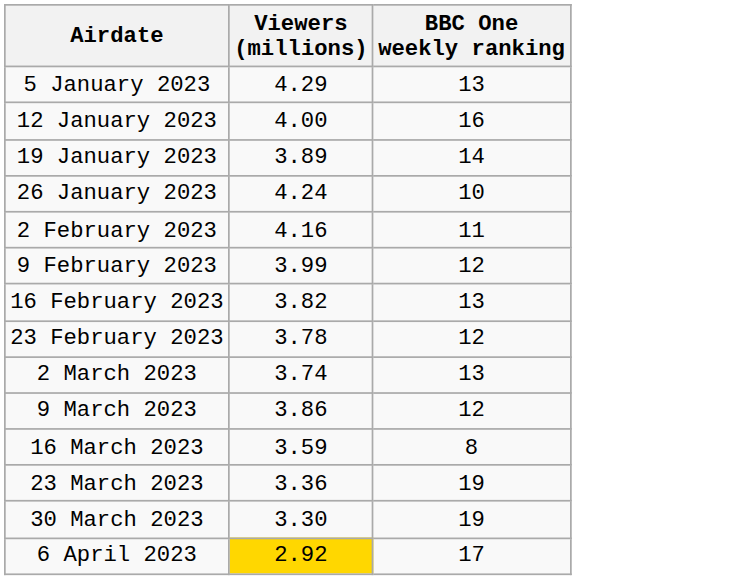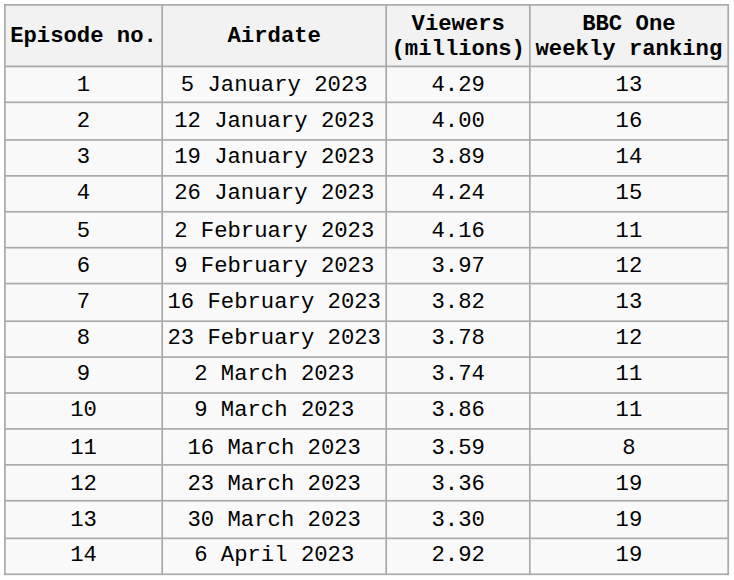 <table class="wikitable" style="text-align:center;">
 <tr>
+<th>Episode no.</th>
 <th>Airdate</th>
 <th>Viewers<br>(millions)</th>
 <th>BBC One<br>weekly ranking</th>
 </tr>
 <tr>
+<td>1</td>
 <td>5 January 2023</td>
 <td>4.29</td>
 <td>13</td>
 </tr>
 <tr>
+<td>2</td>
 <td>12 January 2023</td>
 <td>4.00</td>
 <td>16</td>
 </tr>
 <tr>
+<td>3</td>
 <td>19 January 2023</td>
 <td>3.89</td>
 <td>14</td>
 </tr>
 <tr>
+<td>4</td>
 <td>26 January 2023</td>
 <td>4.24</td>
-<td>10</td>
+<td>15</td>
 </tr>
 <tr>
+<td>5</td>
 <td>2 February 2023</td>
 <td>4.16</td>
 <td>11</td>
 </tr>
 <tr>
+<td>6</td>
 <td>9 February 2023</td>
-<td>3.99</td>
+<td>3.97</td>
 <td>12</td>
 </tr>
 <tr>
+<td>7</td>
 <td>16 February 2023</td>
 <td>3.82</td>
 <td>13</td>
 </tr>
 <tr>
+<td>8</td>
 <td>23 February 2023</td>
 <td>3.78</td>
 <td>12</td>
 </tr>
 <tr>
+<td>9</td>
 <td>2 March 2023</td>
 <td>3.74</td>
-<td>13</td>
+<td>11</td>
 </tr>
 <tr>
+<td>10</td>
 <td>9 March 2023</td>
 <td>3.86</td>
-<td>12</td>
+<td>11</td>
 </tr>
 <tr>
+<td>11</td>
 <td>16 March 2023</td>
 <td>3.59</td>
 <td>8</td>
 </tr>
 <tr>
+<td>12</td>
 <td>23 March 2023</td>
 <td>3.36</td>
 <td>19</td>
 </tr>
 <tr>
+<td>13</td>
 <td>30 March 2023</td>
 <td>3.30</td>
 <td>19</td>
 </tr>
 <tr>
+<td>14</td>
 <td>6 April 2023</td>
-<td style="background: gold;">2.92</td>
-<td>17</td>
+<td>2.92</td>
+<td>19</td>
 </tr>
 </table>
